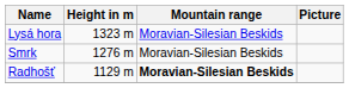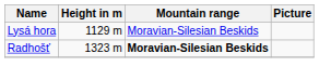 <table class="wikitable sortable">
 <tr>
 <th>Name</th>
 <th>Height in m</th>
 <th>Mountain range</th>
 <th>Picture</th>
 </tr>
 <tr>
 <td><a href='#'>Lysá hora</a></td>
-<td style="text-align:right">1323 m</td>
+<td style="text-align:right">1129 m</td>
 <td><a href='#'>Moravian-Silesian Beskids</a></td>
 <td></td>
 </tr>
 <tr>
-<td><a href='#'>Smrk</a></td>
-<td style="text-align:right">1276 m</td>
-<td>Moravian-Silesian Beskids</td>
-<td></td>
-</tr>
-<tr>
 <td><a href='#'>Radhošť</a></td>
-<td style="text-align:right">1129 m</td>
+<td style="text-align:right">1323 m</td>
 <td><strong>Moravian-Silesian Beskids</strong></td>
 <td></td>
 </tr>
 <tr>
 </tr>
 </table>
